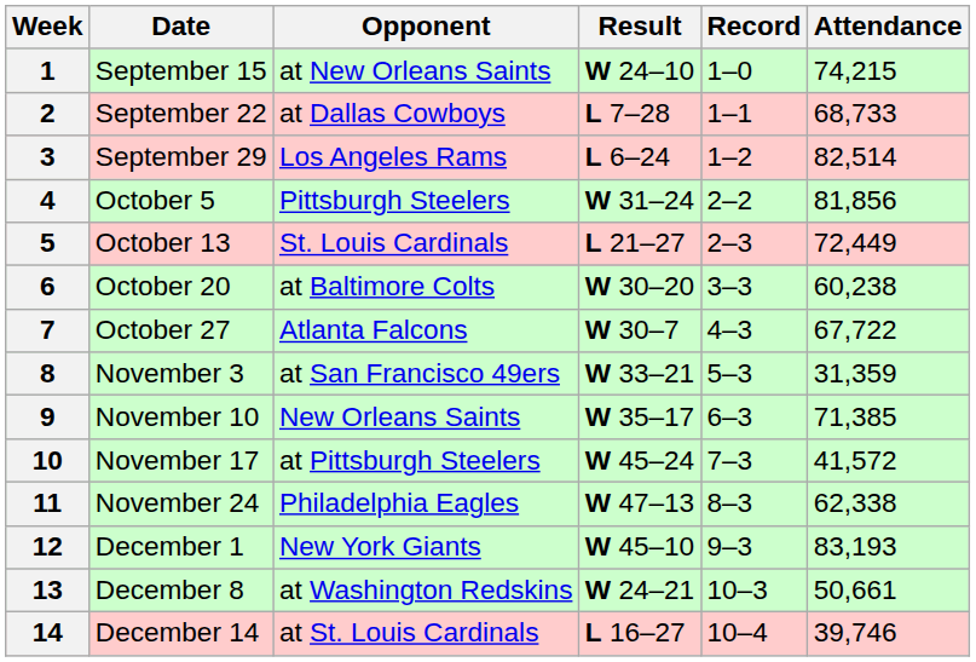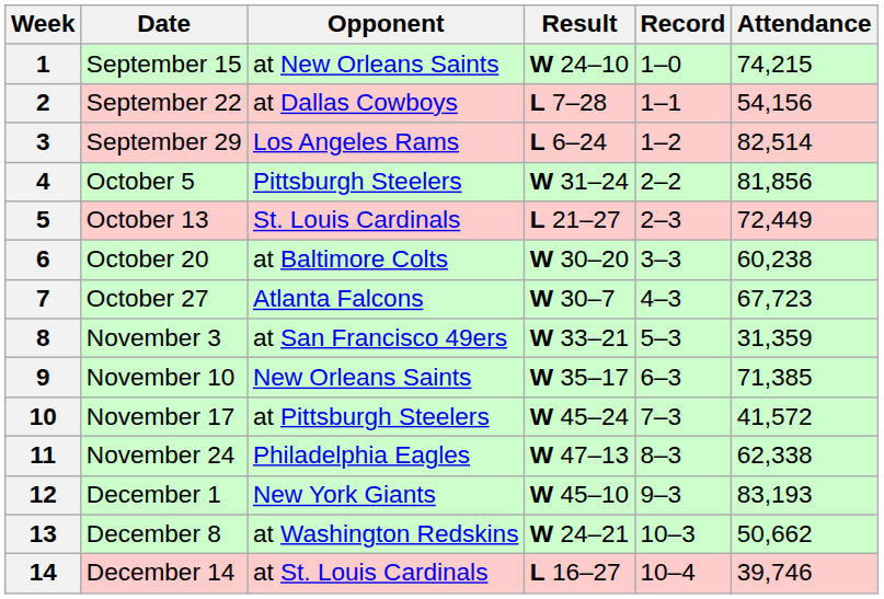 <table class="wikitable">
 <tr>
 <th>Week</th>
 <th>Date</th>
 <th>Opponent</th>
 <th>Result</th>
 <th>Record</th>
 <th>Attendance</th>
 </tr>
 <tr style="background:#cfc">
 <th>1</th>
 <td>September 15</td>
 <td>at <a href='#'>New Orleans Saints</a></td>
 <td><strong>W</strong> 24–10</td>
 <td>1–0</td>
 <td>74,215</td>
 </tr>
 <tr style="background:#fcc">
 <th>2</th>
 <td>September 22</td>
 <td>at <a href='#'>Dallas Cowboys</a></td>
 <td><strong>L</strong> 7–28</td>
 <td>1–1</td>
-<td>68,733</td>
+<td>54,156</td>
 </tr>
 <tr style="background:#fcc">
 <th>3</th>
 <td>September 29</td>
 <td><a href='#'>Los Angeles Rams</a></td>
 <td><strong>L</strong> 6–24</td>
 <td>1–2</td>
 <td>82,514</td>
 </tr>
 <tr style="background:#cfc">
 <th>4</th>
 <td>October 5</td>
 <td><a href='#'>Pittsburgh Steelers</a></td>
 <td><strong>W</strong> 31–24</td>
 <td>2–2</td>
 <td>81,856</td>
 </tr>
 <tr style="background:#fcc">
 <th>5</th>
 <td>October 13</td>
 <td><a href='#'>St. Louis Cardinals</a></td>
 <td><strong>L</strong> 21–27</td>
 <td>2–3</td>
 <td>72,449</td>
 </tr>
 <tr style="background:#cfc">
 <th>6</th>
 <td>October 20</td>
 <td>at <a href='#'>Baltimore Colts</a></td>
 <td><strong>W</strong> 30–20</td>
 <td>3–3</td>
 <td>60,238</td>
 </tr>
 <tr style="background:#cfc">
 <th>7</th>
 <td>October 27</td>
 <td><a href='#'>Atlanta Falcons</a></td>
 <td><strong>W</strong> 30–7</td>
 <td>4–3</td>
-<td>67,722</td>
+<td>67,723</td>
 </tr>
 <tr style="background:#cfc">
 <th>8</th>
 <td>November 3</td>
 <td>at <a href='#'>San Francisco 49ers</a></td>
 <td><strong>W</strong> 33–21</td>
 <td>5–3</td>
 <td>31,359</td>
 </tr>
 <tr style="background:#cfc">
 <th>9</th>
 <td>November 10</td>
 <td><a href='#'>New Orleans Saints</a></td>
 <td><strong>W</strong> 35–17</td>
 <td>6–3</td>
 <td>71,385</td>
 </tr>
 <tr style="background:#cfc">
 <th>10</th>
 <td>November 17</td>
 <td>at <a href='#'>Pittsburgh Steelers</a></td>
 <td><strong>W</strong> 45–24</td>
 <td>7–3</td>
 <td>41,572</td>
 </tr>
 <tr style="background:#cfc">
 <th>11</th>
 <td>November 24</td>
 <td><a href='#'>Philadelphia Eagles</a></td>
 <td><strong>W</strong> 47–13</td>
 <td>8–3</td>
 <td>62,338</td>
 </tr>
 <tr style="background:#cfc">
 <th>12</th>
 <td>December 1</td>
 <td><a href='#'>New York Giants</a></td>
 <td><strong>W</strong> 45–10</td>
 <td>9–3</td>
 <td>83,193</td>
 </tr>
 <tr style="background:#cfc">
 <th>13</th>
 <td>December 8</td>
 <td>at <a href='#'>Washington Redskins</a></td>
 <td><strong>W</strong> 24–21</td>
 <td>10–3</td>
-<td>50,661</td>
+<td>50,662</td>
 </tr>
 <tr style="background:#fcc">
 <th>14</th>
 <td>December 14</td>
 <td>at <a href='#'>St. Louis Cardinals</a></td>
 <td><strong>L</strong> 16–27</td>
 <td>10–4</td>
 <td>39,746</td>
 </tr>
 </table>
